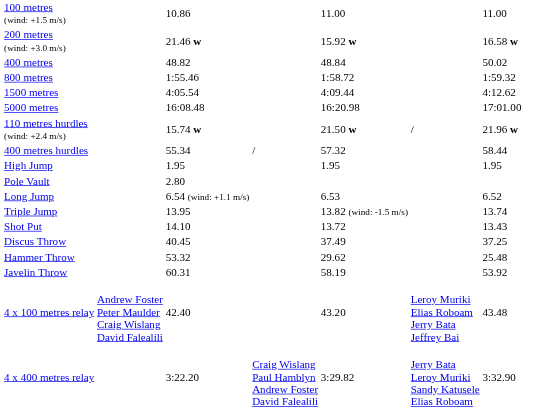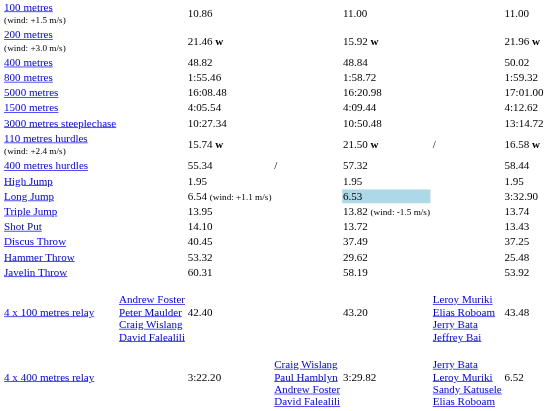 <table>
 <tr>
 <td><a href='#'>100 metres</a> <br> <small>(wind: +1.5 m/s)</small></td>
 <td></td>
 <td>10.86</td>
 <td></td>
 <td>11.00</td>
 <td></td>
 <td>11.00</td>
 </tr>
 <tr>
 <td><a href='#'>200 metres</a> <br> <small>(wind: +3.0 m/s)</small></td>
 <td></td>
 <td>21.46 <strong>w</strong></td>
 <td></td>
 <td>15.92 <strong>w</strong></td>
 <td></td>
-<td>16.58 <strong>w</strong></td>
+<td>21.96 <strong>w</strong></td>
 </tr>
 <tr>
 <td><a href='#'>400 metres</a></td>
 <td></td>
 <td>48.82</td>
 <td></td>
 <td>48.84</td>
 <td></td>
 <td>50.02</td>
 </tr>
 <tr>
 <td><a href='#'>800 metres</a></td>
 <td></td>
 <td>1:55.46</td>
 <td></td>
 <td>1:58.72</td>
 <td></td>
 <td>1:59.32</td>
 </tr>
 <tr>
+<td><a href='#'>5000 metres</a></td>
+<td></td>
+<td>16:08.48</td>
+<td></td>
+<td>16:20.98</td>
+<td></td>
+<td>17:01.00</td>
+</tr>
+<tr>
 <td><a href='#'>1500 metres</a></td>
 <td></td>
 <td>4:05.54</td>
 <td></td>
 <td>4:09.44</td>
 <td></td>
 <td>4:12.62</td>
 </tr>
 <tr>
-<td><a href='#'>5000 metres</a></td>
+<td><a href='#'>3000 metres steeplechase</a></td>
 <td></td>
-<td>16:08.48</td>
+<td>10:27.34</td>
 <td></td>
-<td>16:20.98</td>
+<td>10:50.48</td>
 <td></td>
-<td>17:01.00</td>
+<td>13:14.72</td>
 </tr>
 <tr>
 <td><a href='#'>110 metres hurdles</a> <br> <small>(wind: +2.4 m/s)</small></td>
 <td></td>
 <td>15.74 <strong>w</strong></td>
 <td></td>
 <td>21.50 <strong>w</strong></td>
 <td>/</td>
-<td>21.96 <strong>w</strong></td>
+<td>16.58 <strong>w</strong></td>
 </tr>
 <tr>
 <td><a href='#'>400 metres hurdles</a></td>
 <td></td>
 <td>55.34</td>
 <td>/</td>
 <td>57.32</td>
 <td></td>
 <td>58.44</td>
 </tr>
 <tr>
 <td><a href='#'>High Jump</a></td>
 <td></td>
 <td>1.95</td>
 <td></td>
 <td>1.95</td>
 <td></td>
 <td>1.95</td>
 </tr>
 <tr>
-<td><a href='#'>Pole Vault</a></td>
-<td></td>
-<td>2.80</td>
-<td></td>
-<td></td>
-<td></td>
-<td></td>
-</tr>
-<tr>
 <td><a href='#'>Long Jump</a></td>
 <td></td>
 <td>6.54 <small>(wind: +1.1 m/s)</small></td>
 <td></td>
-<td>6.53</td>
+<td style="background: lightblue;">6.53</td>
 <td></td>
-<td>6.52</td>
+<td>3:32.90</td>
 </tr>
 <tr>
 <td><a href='#'>Triple Jump</a></td>
 <td></td>
 <td>13.95</td>
 <td></td>
 <td>13.82 <small>(wind: -1.5 m/s)</small></td>
 <td></td>
 <td>13.74</td>
 </tr>
 <tr>
 <td><a href='#'>Shot Put</a></td>
 <td></td>
 <td>14.10</td>
 <td></td>
 <td>13.72</td>
 <td></td>
 <td>13.43</td>
 </tr>
 <tr>
 <td><a href='#'>Discus Throw</a></td>
 <td></td>
 <td>40.45</td>
 <td></td>
 <td>37.49</td>
 <td></td>
 <td>37.25</td>
 </tr>
 <tr>
 <td><a href='#'>Hammer Throw</a></td>
 <td></td>
 <td>53.32</td>
 <td></td>
 <td>29.62</td>
 <td></td>
 <td>25.48</td>
 </tr>
 <tr>
 <td><a href='#'>Javelin Throw</a></td>
 <td></td>
 <td>60.31</td>
 <td></td>
 <td>58.19</td>
 <td></td>
 <td>53.92</td>
 </tr>
 <tr>
 <td><a href='#'>4 x 100 metres relay</a></td>
 <td> <br> <a href='#'>Andrew Foster</a> <br> <a href='#'>Peter Maulder</a> <br> <a href='#'>Craig Wislang</a> <br> <a href='#'>David Falealili</a></td>
 <td>42.40</td>
 <td></td>
 <td>43.20</td>
 <td> <br> <a href='#'>Leroy Muriki</a> <br> <a href='#'>Elias Roboam</a> <br> <a href='#'>Jerry Bata</a> <br> <a href='#'>Jeffrey Bai</a></td>
 <td>43.48</td>
 </tr>
 <tr>
 <td><a href='#'>4 x 400 metres relay</a></td>
 <td></td>
 <td>3:22.20</td>
 <td> <br> <a href='#'>Craig Wislang</a> <br> <a href='#'>Paul Hamblyn</a> <br> <a href='#'>Andrew Foster</a> <br> <a href='#'>David Falealili</a></td>
 <td>3:29.82</td>
 <td> <br> <a href='#'>Jerry Bata</a> <br> <a href='#'>Leroy Muriki</a> <br> <a href='#'>Sandy Katusele</a> <br> <a href='#'>Elias Roboam</a></td>
-<td>3:32.90</td>
+<td>6.52</td>
 </tr>
 </table>
